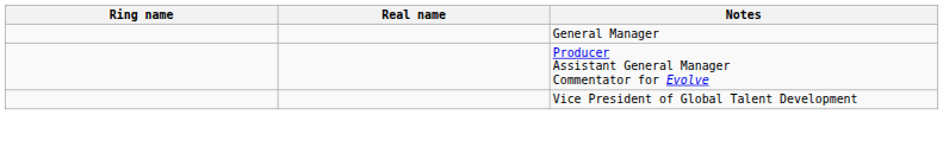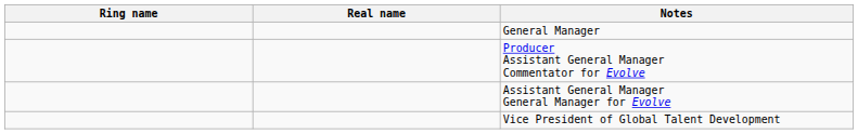 <table class="wikitable sortable" style="width:65%;">
 <tr>
 <th width=19%>Ring name</th>
 <th width=19%>Real name</th>
 <th width=27%>Notes</th>
 </tr>
 <tr>
 <td></td>
 <td></td>
 <td>General Manager</td>
 </tr>
 <tr>
 <td></td>
 <td></td>
 <td><a href='#'>Producer</a><br>Assistant General Manager<br>Commentator for <em><a href='#'>Evolve</a></em></td>
 </tr>
 <tr>
 <td></td>
 <td></td>
+<td>Assistant General Manager<br>General Manager for <em><a href='#'>Evolve</a></em></td>
+</tr>
+<tr>
+<td></td>
+<td></td>
 <td>Vice President of Global Talent Development</td>
 </tr>
 </table>
